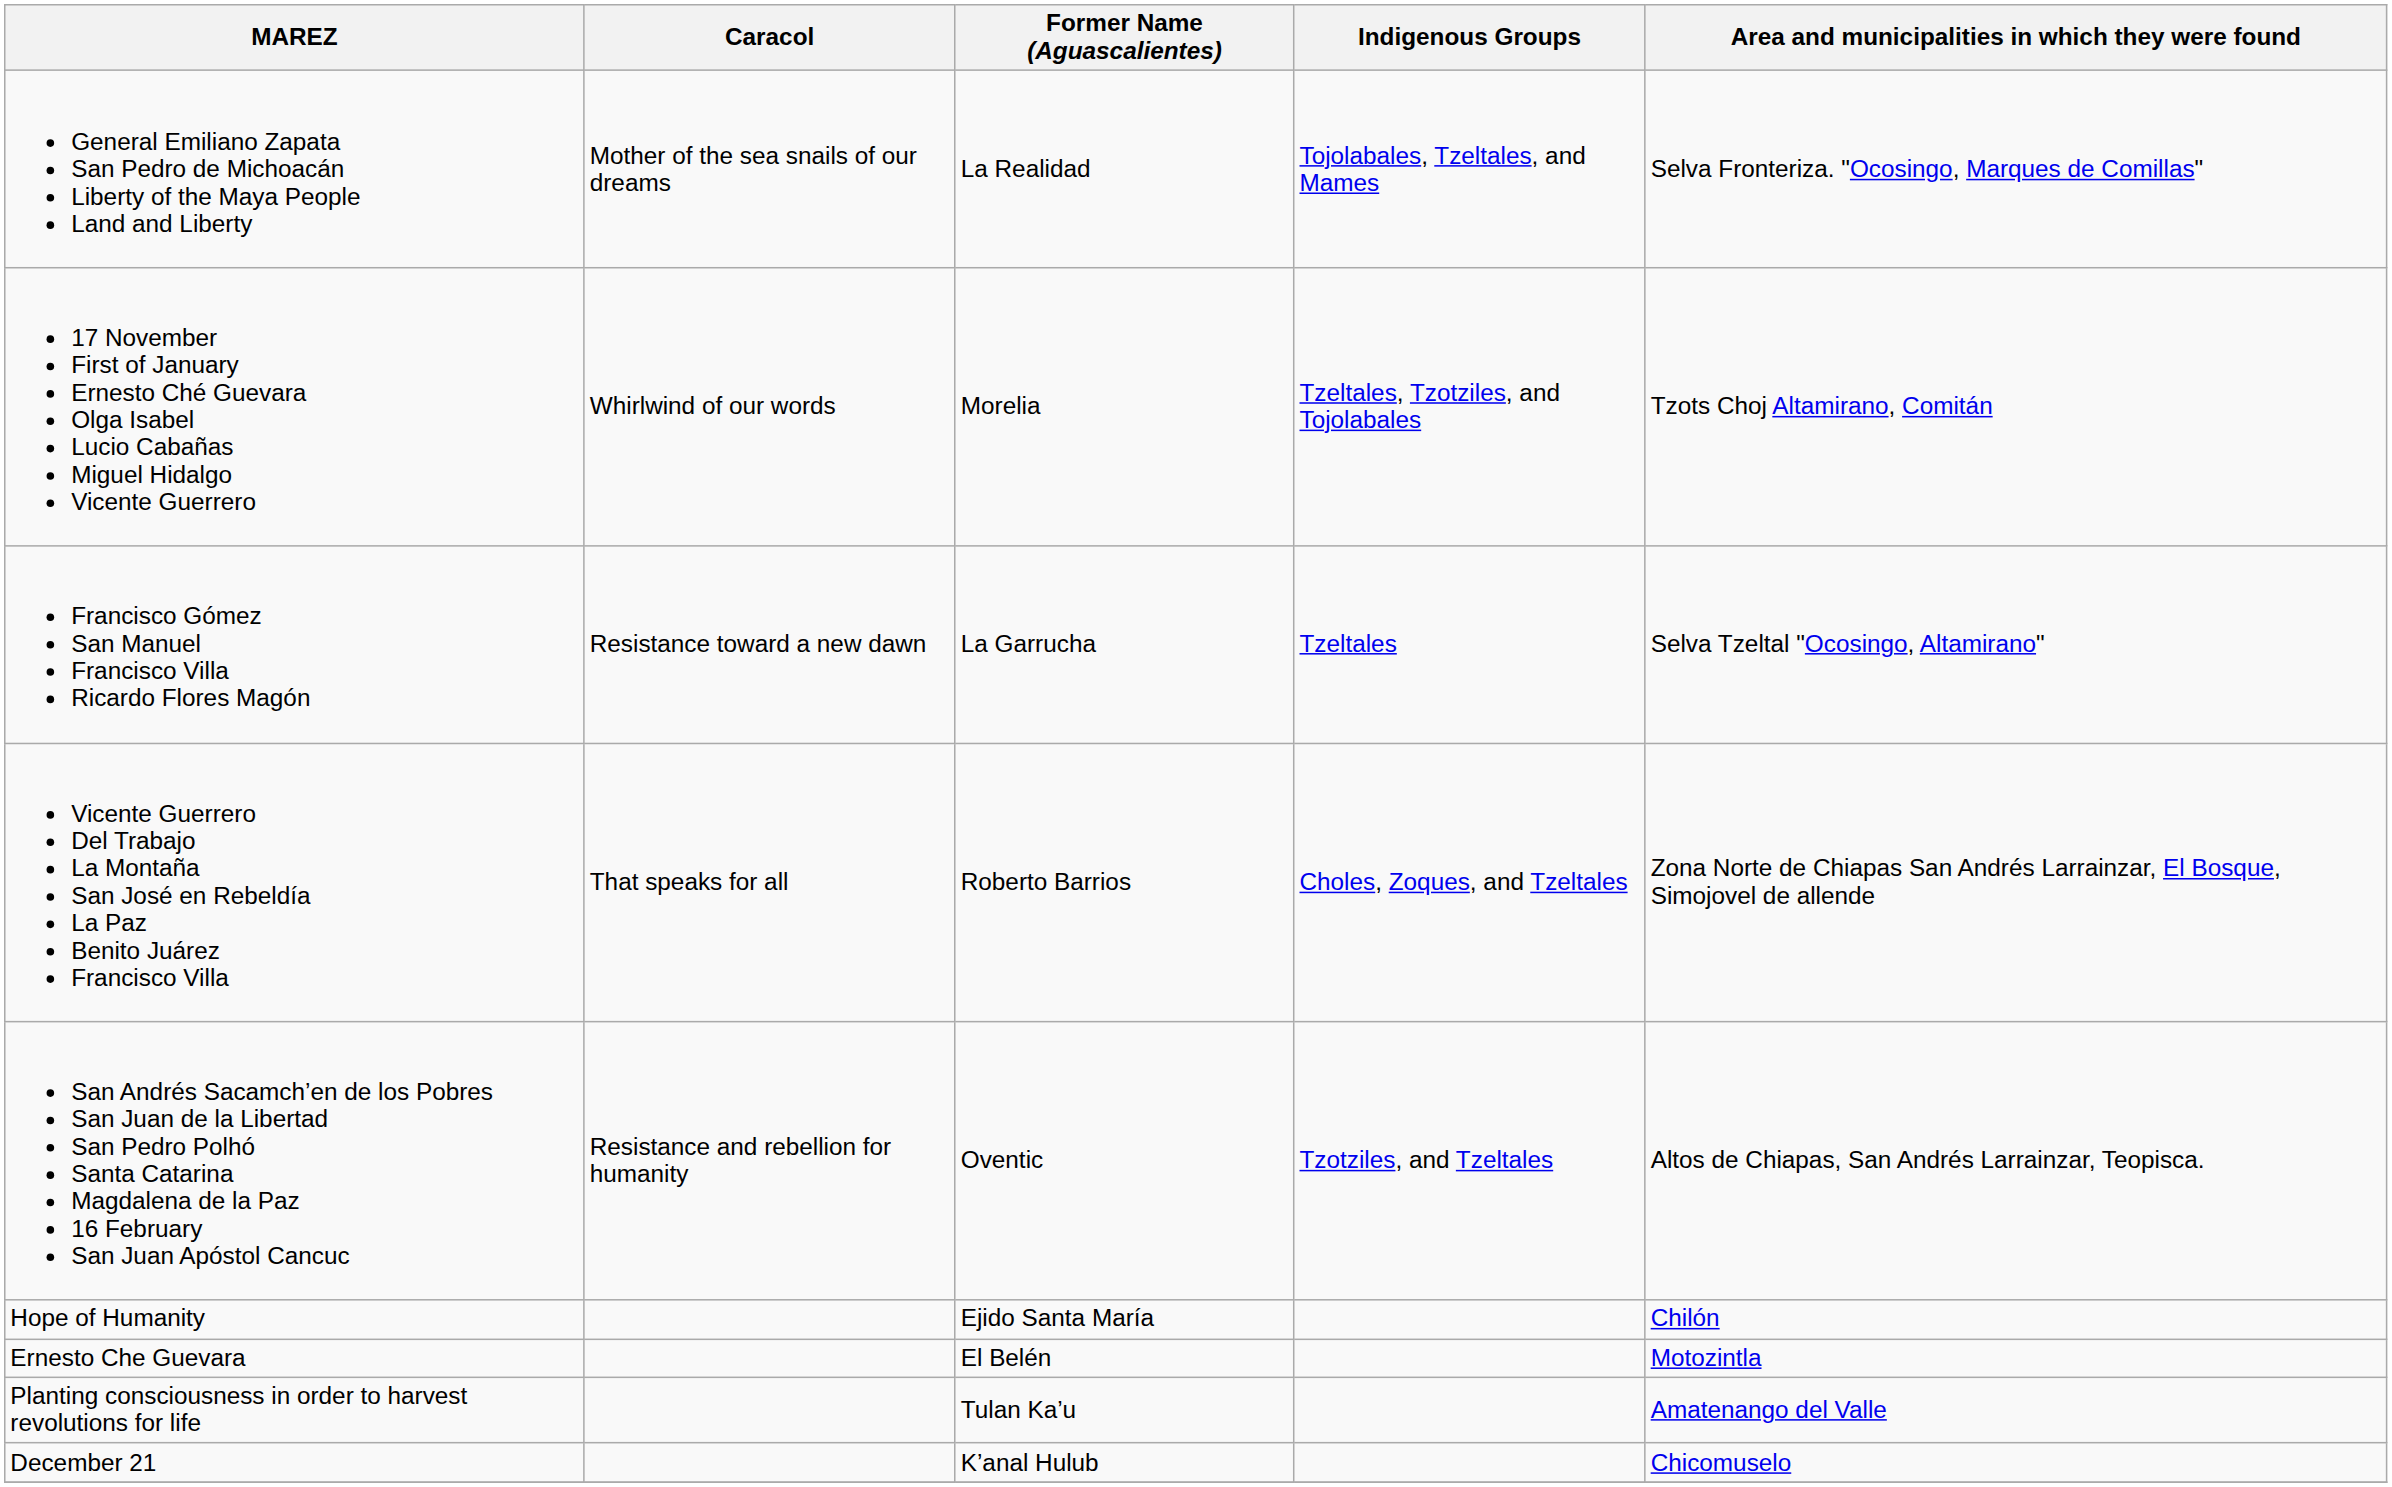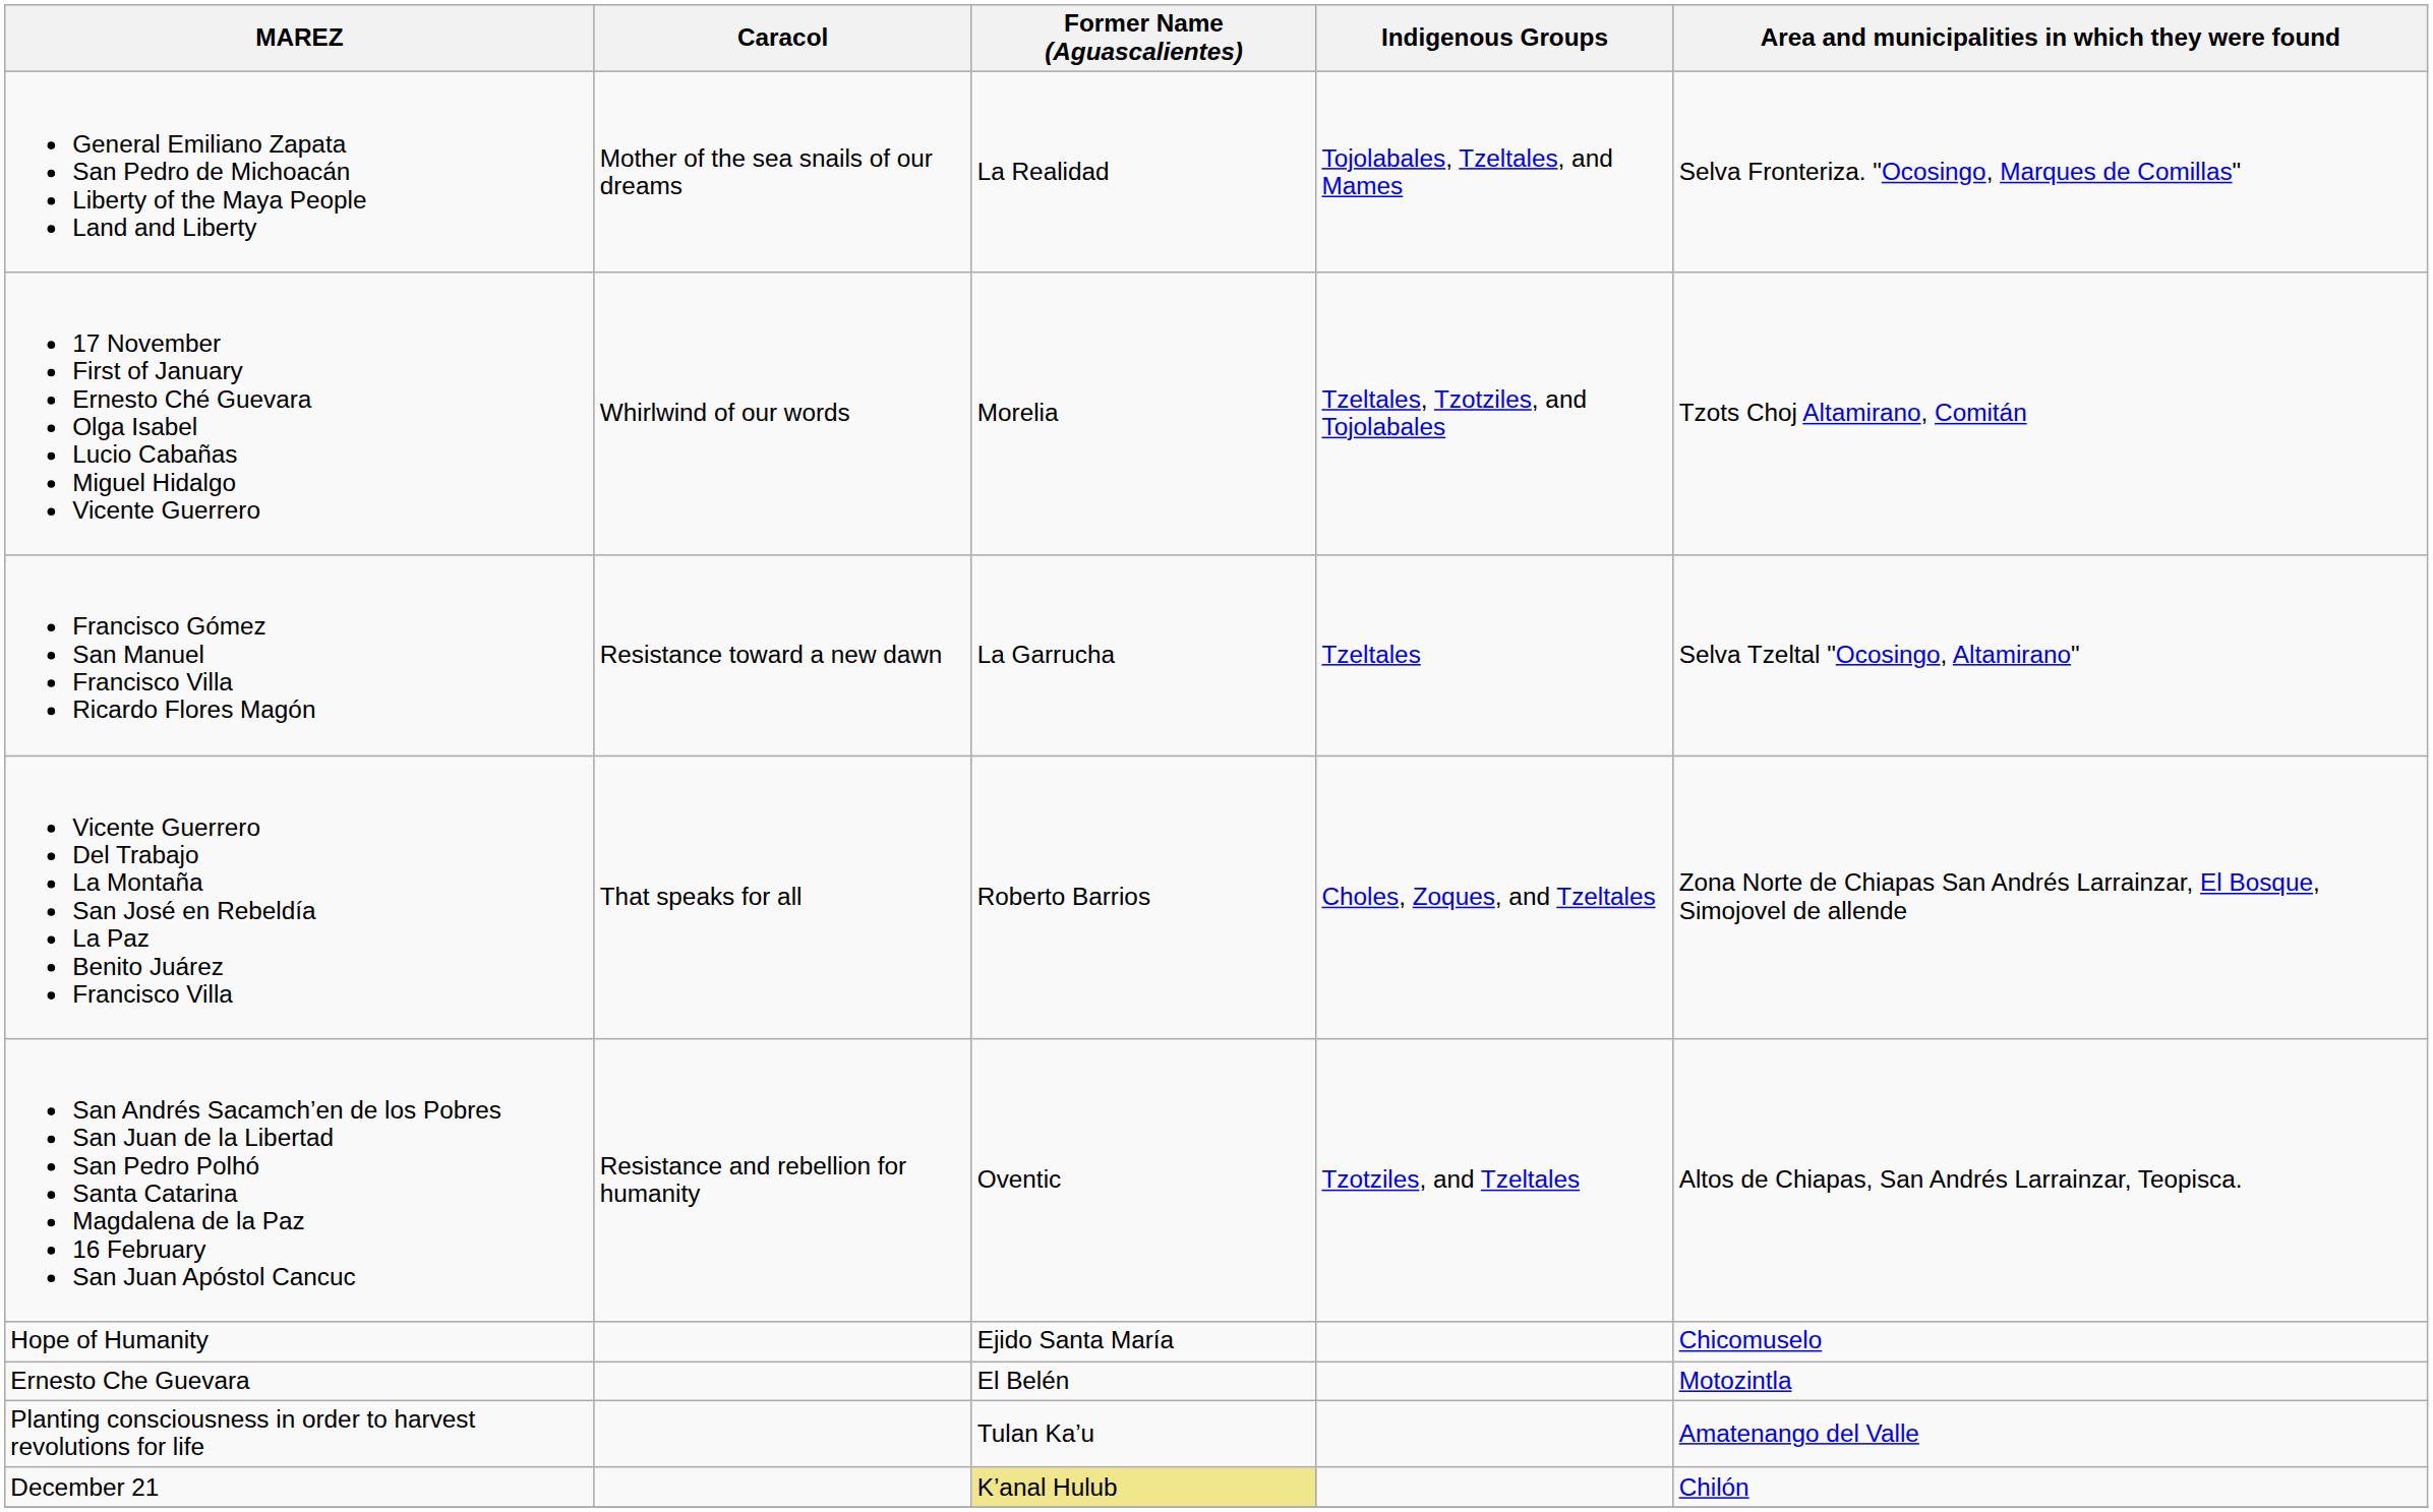 <table class="wikitable">
 <tr>
 <th>MAREZ</th>
 <th>Caracol</th>
 <th>Former Name <em>(Aguascalientes)</em></th>
 <th>Indigenous Groups</th>
 <th>Area and municipalities in which they were found</th>
 </tr>
 <tr>
 <td><br><ul><li>General Emiliano Zapata</li><li>San Pedro de Michoacán</li><li>Liberty of the Maya People</li><li>Land and Liberty</li></ul></td>
 <td>Mother of the sea snails of our dreams</td>
 <td>La Realidad</td>
 <td><a href='#'>Tojolabales</a>, <a href='#'>Tzeltales</a>, and <a href='#'>Mames</a></td>
 <td>Selva Fronteriza. "<a href='#'>Ocosingo</a>, <a href='#'>Marques de Comillas</a>"</td>
 </tr>
 <tr ---->
 <td><br><ul><li>17 November</li><li>First of January</li><li>Ernesto Ché Guevara</li><li>Olga Isabel</li><li>Lucio Cabañas</li><li>Miguel Hidalgo</li><li>Vicente Guerrero</li></ul></td>
 <td>Whirlwind of our words</td>
 <td>Morelia</td>
 <td><a href='#'>Tzeltales</a>, <a href='#'>Tzotziles</a>, and <a href='#'>Tojolabales</a></td>
 <td>Tzots Choj <a href='#'>Altamirano</a>, <a href='#'>Comitán</a></td>
 </tr>
 <tr ---->
 <td><br><ul><li>Francisco Gómez</li><li>San Manuel</li><li>Francisco Villa</li><li>Ricardo Flores Magón</li></ul></td>
 <td>Resistance toward a new dawn</td>
 <td>La Garrucha</td>
 <td><a href='#'>Tzeltales</a></td>
 <td>Selva Tzeltal "<a href='#'>Ocosingo</a>, <a href='#'>Altamirano</a>"</td>
 </tr>
 <tr ---->
 <td><br><ul><li>Vicente Guerrero</li><li>Del Trabajo</li><li>La Montaña</li><li>San José en Rebeldía</li><li>La Paz</li><li>Benito Juárez</li><li>Francisco Villa</li></ul></td>
 <td>That speaks for all</td>
 <td>Roberto Barrios</td>
 <td><a href='#'>Choles</a>, <a href='#'>Zoques</a>, and <a href='#'>Tzeltales</a></td>
 <td>Zona Norte de Chiapas San Andrés Larrainzar, <a href='#'>El Bosque</a>, Simojovel de allende</td>
 </tr>
 <tr ---->
 <td><br><ul><li>San Andrés Sacamch’en de los Pobres</li><li>San Juan de la Libertad</li><li>San Pedro Polhó</li><li>Santa Catarina</li><li>Magdalena de la Paz</li><li>16 February</li><li>San Juan Apóstol Cancuc</li></ul></td>
 <td>Resistance and rebellion for humanity</td>
 <td>Oventic</td>
 <td><a href='#'>Tzotziles</a>, and <a href='#'>Tzeltales</a></td>
 <td>Altos de Chiapas, San Andrés Larrainzar, Teopisca.</td>
 </tr>
 <tr ---->
 <td>Hope of Humanity</td>
 <td></td>
 <td>Ejido Santa María</td>
 <td></td>
-<td><a href='#'>Chilón</a></td>
+<td><a href='#'>Chicomuselo</a></td>
 </tr>
 <tr>
 <td>Ernesto Che Guevara</td>
 <td></td>
 <td>El Belén</td>
 <td></td>
 <td><a href='#'>Motozintla</a></td>
 </tr>
 <tr>
 <td>Planting consciousness in order to harvest revolutions for life</td>
 <td></td>
 <td>Tulan Ka’u</td>
 <td></td>
 <td><a href='#'>Amatenango del Valle</a></td>
 </tr>
 <tr>
 <td>December 21</td>
 <td></td>
-<td>K’anal Hulub</td>
+<td style="background: khaki;">K’anal Hulub</td>
 <td></td>
-<td><a href='#'>Chicomuselo</a></td>
+<td><a href='#'>Chilón</a></td>
 </tr>
 <tr>
 </tr>
 </table>
